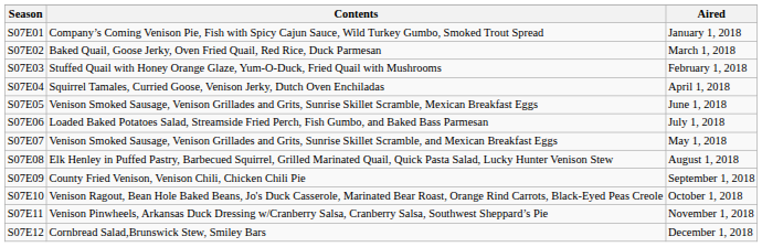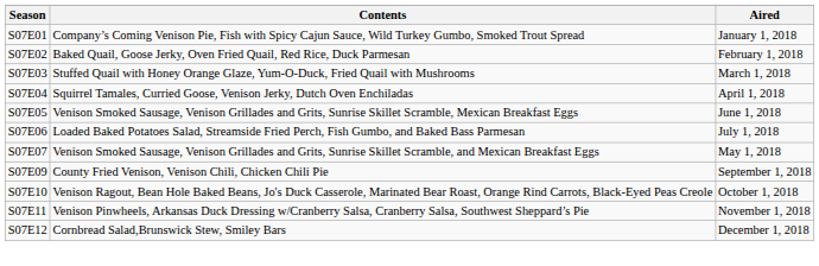 <table class="wikitable">
 <tr>
 </tr>
 <tr>
 <th>Season</th>
 <th>Contents</th>
 <th>Aired</th>
 </tr>
 <tr>
 <td>S07E01</td>
 <td>Company’s Coming Venison Pie, Fish with Spicy Cajun Sauce, Wild Turkey Gumbo, Smoked Trout Spread</td>
 <td>January 1, 2018</td>
 </tr>
 <tr>
 <td>S07E02</td>
 <td>Baked Quail, Goose Jerky, Oven Fried Quail, Red Rice, Duck Parmesan</td>
-<td>March 1, 2018</td>
+<td>February 1, 2018</td>
 </tr>
 <tr>
 <td>S07E03</td>
 <td>Stuffed Quail with Honey Orange Glaze, Yum-O-Duck, Fried Quail with Mushrooms</td>
-<td>February 1, 2018</td>
+<td>March 1, 2018</td>
 </tr>
 <tr>
 <td>S07E04</td>
 <td>Squirrel Tamales, Curried Goose, Venison Jerky, Dutch Oven Enchiladas</td>
 <td>April 1, 2018</td>
 </tr>
 <tr>
 <td>S07E05</td>
 <td>Venison Smoked Sausage, Venison Grillades and Grits, Sunrise Skillet Scramble, Mexican Breakfast Eggs</td>
 <td>June 1, 2018</td>
 </tr>
 <tr>
 <td>S07E06</td>
 <td>Loaded Baked Potatoes Salad, Streamside Fried Perch, Fish Gumbo, and Baked Bass Parmesan</td>
 <td>July 1, 2018</td>
 </tr>
 <tr>
 <td>S07E07</td>
 <td>Venison Smoked Sausage, Venison Grillades and Grits, Sunrise Skillet Scramble, and Mexican Breakfast Eggs</td>
 <td>May 1, 2018</td>
 </tr>
 <tr>
-<td>S07E08</td>
-<td>Elk Henley in Puffed Pastry, Barbecued Squirrel, Grilled Marinated Quail, Quick Pasta Salad, Lucky Hunter Venison Stew</td>
-<td>August 1, 2018</td>
-</tr>
-<tr>
 <td>S07E09</td>
 <td>County Fried Venison, Venison Chili, Chicken Chili Pie</td>
 <td>September 1, 2018</td>
 </tr>
 <tr>
 <td>S07E10</td>
 <td>Venison Ragout, Bean Hole Baked Beans, Jo's Duck Casserole, Marinated Bear Roast, Orange Rind Carrots, Black-Eyed Peas Creole</td>
 <td>October 1, 2018</td>
 </tr>
 <tr>
 <td>S07E11</td>
 <td>Venison Pinwheels, Arkansas Duck Dressing w/Cranberry Salsa, Cranberry Salsa, Southwest Sheppard’s Pie</td>
 <td>November 1, 2018</td>
 </tr>
 <tr>
 <td>S07E12</td>
 <td>Cornbread Salad,Brunswick Stew, Smiley Bars</td>
 <td>December 1, 2018</td>
 </tr>
 </table>
